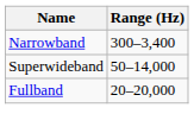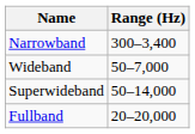 <table class="wikitable infobox">
 <tr>
 <th>Name</th>
 <th>Range (Hz)</th>
 </tr>
 <tr>
 <td><a href='#'>Narrowband</a></td>
 <td>300–3,400</td>
 </tr>
 <tr>
+<td>Wideband</td>
+<td>50–7,000</td>
+</tr>
+<tr>
 <td>Superwideband</td>
 <td>50–14,000</td>
 </tr>
 <tr>
 <td><a href='#'>Fullband</a></td>
 <td>20–20,000</td>
 </tr>
 </table>
